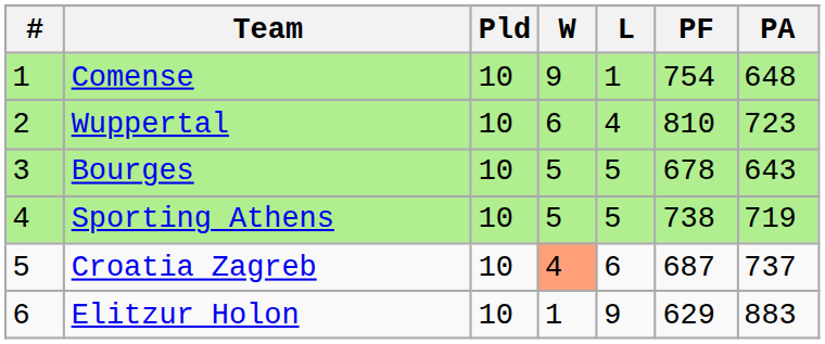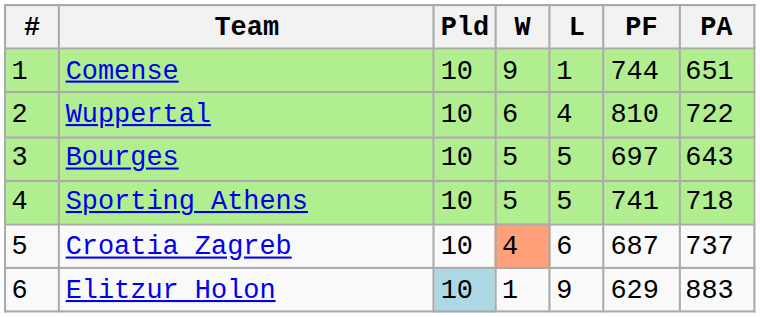 <table class=wikitable>
 <tr align=center>
 </tr>
 <tr>
 <th width=20>#</th>
 <th width=175>Team</th>
 <th width=20>Pld</th>
 <th width=20>W</th>
 <th width=20>L</th>
 <th width=30>PF</th>
 <th width=30>PA</th>
 </tr>
 <tr bgcolor=B0EE90>
 <td>1</td>
 <td align="left"> <a href='#'>Comense</a></td>
 <td>10</td>
 <td>9</td>
 <td>1</td>
-<td>754</td>
-<td>648</td>
+<td>744</td>
+<td>651</td>
 </tr>
 <tr bgcolor=B0EE90>
 <td>2</td>
 <td align="left"> <a href='#'>Wuppertal</a></td>
 <td>10</td>
 <td>6</td>
 <td>4</td>
 <td>810</td>
-<td>723</td>
+<td>722</td>
 </tr>
 <tr bgcolor=B0EE90>
 <td>3</td>
 <td align="left"> <a href='#'>Bourges</a></td>
 <td>10</td>
 <td>5</td>
 <td>5</td>
-<td>678</td>
+<td>697</td>
 <td>643</td>
 </tr>
 <tr bgcolor=B0EE90>
 <td>4</td>
 <td align="left"> <a href='#'>Sporting Athens</a></td>
 <td>10</td>
 <td>5</td>
 <td>5</td>
-<td>738</td>
-<td>719</td>
+<td>741</td>
+<td>718</td>
 </tr>
 <tr>
 <td>5</td>
 <td align="left"> <a href='#'>Croatia Zagreb</a></td>
 <td>10</td>
 <td style="background: lightsalmon;">4</td>
 <td>6</td>
 <td>687</td>
 <td>737</td>
 </tr>
 <tr>
 <td>6</td>
 <td align="left"> <a href='#'>Elitzur Holon</a></td>
-<td>10</td>
+<td style="background: lightblue;">10</td>
 <td>1</td>
 <td>9</td>
 <td>629</td>
 <td>883</td>
 </tr>
 </table>
